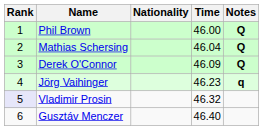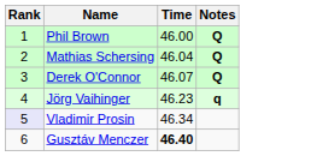 <table class="wikitable sortable" style="text-align:center">
 <tr>
 <th>Rank</th>
 <th>Name</th>
-<th>Nationality</th>
 <th>Time</th>
 <th>Notes</th>
 </tr>
 <tr bgcolor=ccffcc>
 <td>1</td>
 <td align=left><a href='#'>Phil Brown</a></td>
-<td align=left></td>
 <td>46.00</td>
 <td><strong>Q</strong></td>
 </tr>
 <tr bgcolor=ccffcc>
 <td>2</td>
 <td align=left><a href='#'>Mathias Schersing</a></td>
-<td align=left></td>
 <td>46.04</td>
 <td><strong>Q</strong></td>
 </tr>
 <tr bgcolor=ccffcc>
 <td>3</td>
 <td align=left><a href='#'>Derek O'Connor</a></td>
-<td align=left></td>
-<td>46.09</td>
+<td>46.07</td>
 <td><strong>Q</strong></td>
 </tr>
 <tr bgcolor=ddffdd>
 <td>4</td>
 <td align=left><a href='#'>Jörg Vaihinger</a></td>
-<td align=left></td>
 <td>46.23</td>
 <td><strong>q</strong></td>
 </tr>
 <tr>
 <td style="background: lavender;">5</td>
 <td align=left><a href='#'>Vladimir Prosin</a></td>
-<td align=left></td>
-<td>46.32</td>
+<td>46.34</td>
 <td></td>
 </tr>
 <tr>
 <td>6</td>
 <td align=left><a href='#'>Gusztáv Menczer</a></td>
-<td align=left></td>
-<td>46.40</td>
+<td><strong>46.40</strong></td>
 <td></td>
 </tr>
 </table>
